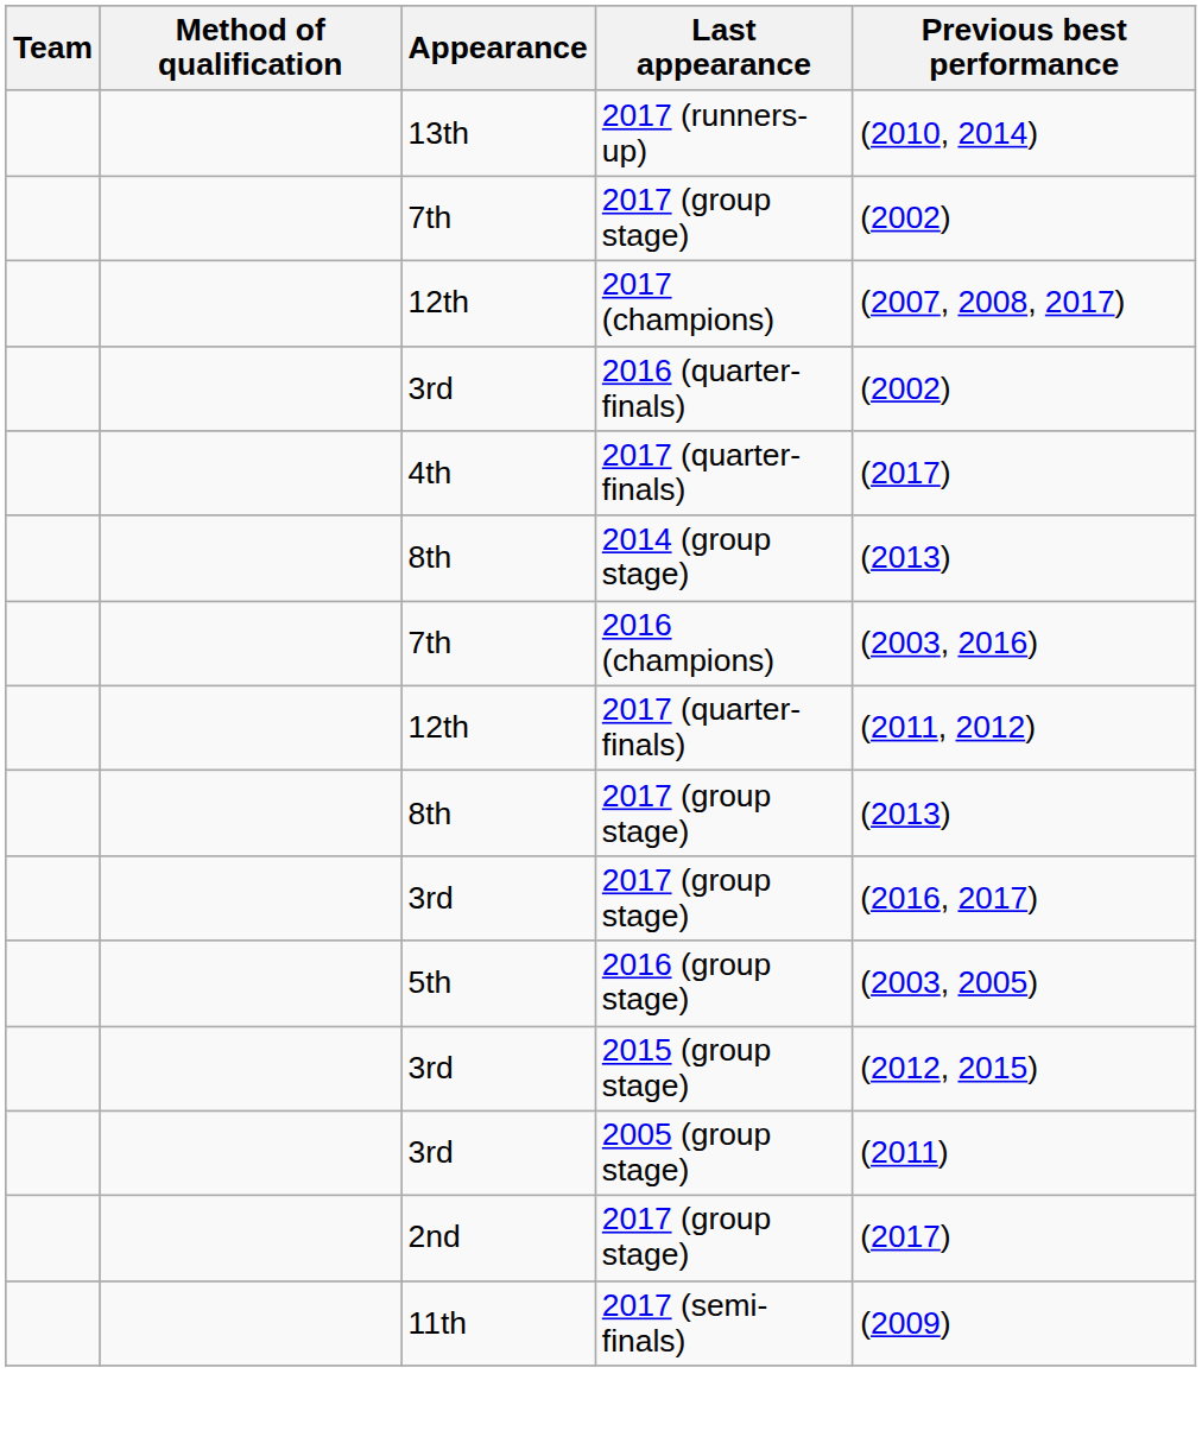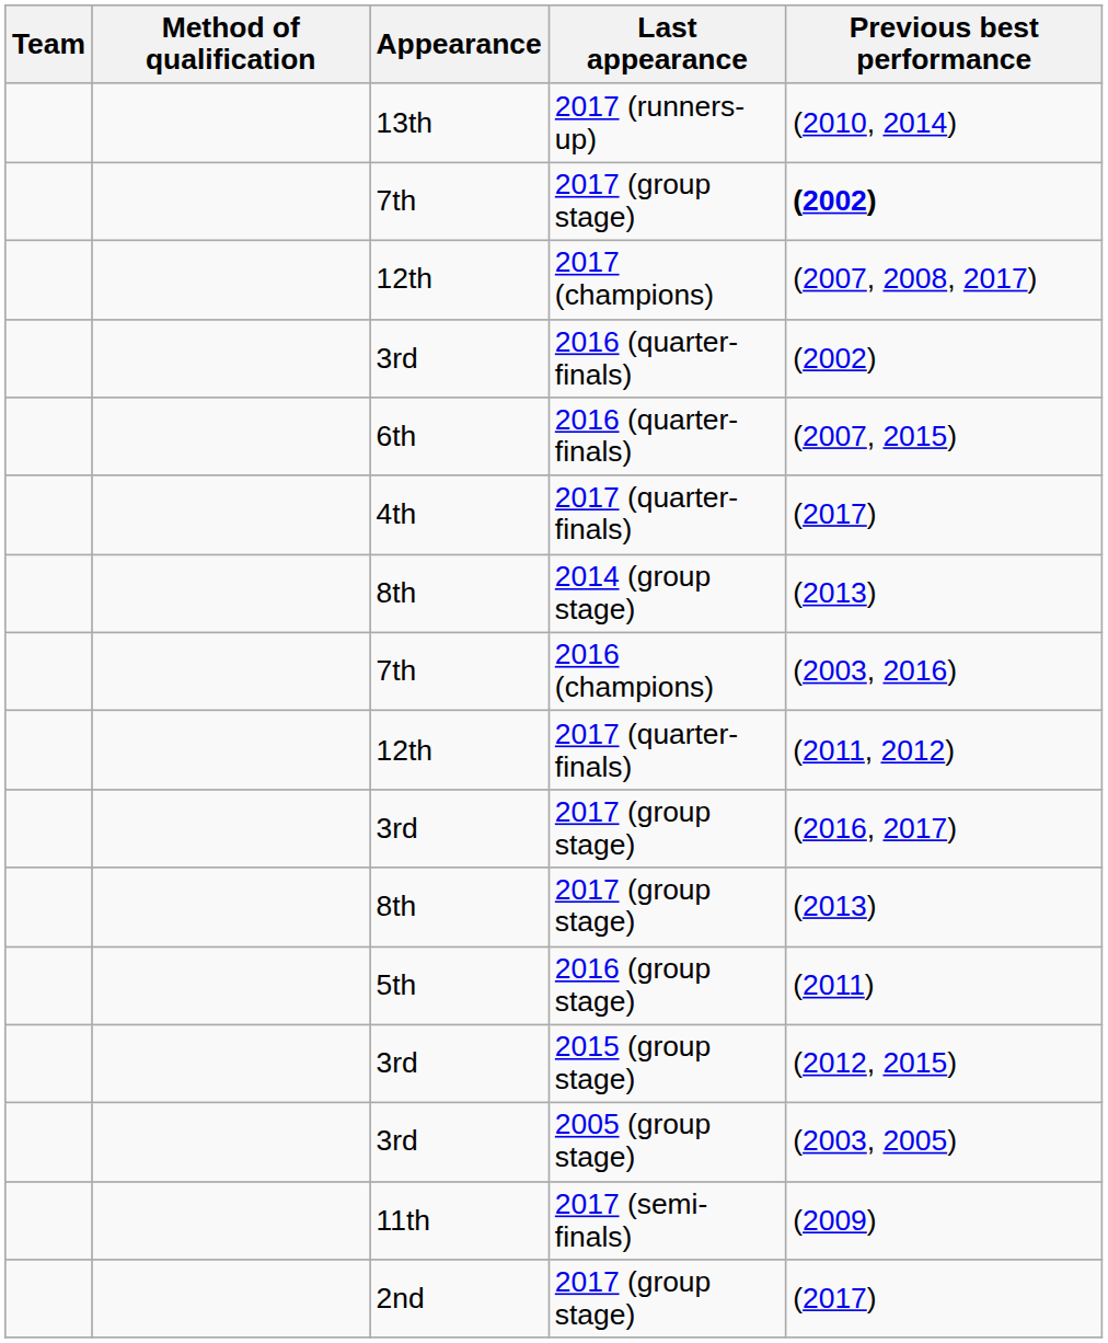 <table class="wikitable sortable">
 <tr>
 <th>Team</th>
 <th>Method of qualification</th>
 <th data-sort-type="number">Appearance</th>
 <th>Last appearance</th>
 <th>Previous best performance</th>
 </tr>
 <tr>
 <td></td>
 <td></td>
 <td>13th</td>
 <td><a href='#'>2017</a> (runners-up)</td>
 <td> (<a href='#'>2010</a>, <a href='#'>2014</a>)</td>
 </tr>
 <tr>
 <td></td>
 <td></td>
 <td>7th</td>
 <td><a href='#'>2017</a> (group stage)</td>
-<td> (<a href='#'>2002</a>)</td>
+<td><strong> (<a href='#'>2002</a>)</strong></td>
 </tr>
 <tr>
 <td></td>
 <td></td>
 <td>12th</td>
 <td><a href='#'>2017</a> (champions)</td>
 <td> (<a href='#'>2007</a>, <a href='#'>2008</a>, <a href='#'>2017</a>)</td>
 </tr>
 <tr>
 <td></td>
 <td></td>
 <td>3rd</td>
 <td><a href='#'>2016</a> (quarter-finals)</td>
 <td> (<a href='#'>2002</a>)</td>
+</tr>
+<tr>
+<td></td>
+<td></td>
+<td>6th</td>
+<td><a href='#'>2016</a> (quarter-finals)</td>
+<td> (<a href='#'>2007</a>, <a href='#'>2015</a>)</td>
 </tr>
 <tr>
 <td></td>
 <td></td>
 <td>4th</td>
 <td><a href='#'>2017</a> (quarter-finals)</td>
 <td> (<a href='#'>2017</a>)</td>
 </tr>
 <tr>
 <td></td>
 <td></td>
 <td>8th</td>
 <td><a href='#'>2014</a> (group stage)</td>
 <td> (<a href='#'>2013</a>)</td>
 </tr>
 <tr>
 <td></td>
 <td></td>
 <td>7th</td>
 <td><a href='#'>2016</a> (champions)</td>
 <td> (<a href='#'>2003</a>, <a href='#'>2016</a>)</td>
 </tr>
 <tr>
 <td></td>
 <td></td>
 <td>12th</td>
 <td><a href='#'>2017</a> (quarter-finals)</td>
 <td> (<a href='#'>2011</a>, <a href='#'>2012</a>)</td>
 </tr>
 <tr>
 <td></td>
 <td></td>
+<td>3rd</td>
+<td><a href='#'>2017</a> (group stage)</td>
+<td> (<a href='#'>2016</a>, <a href='#'>2017</a>)</td>
+</tr>
+<tr>
+<td></td>
+<td></td>
 <td>8th</td>
 <td><a href='#'>2017</a> (group stage)</td>
 <td> (<a href='#'>2013</a>)</td>
 </tr>
 <tr>
 <td></td>
 <td></td>
-<td>3rd</td>
-<td><a href='#'>2017</a> (group stage)</td>
-<td> (<a href='#'>2016</a>, <a href='#'>2017</a>)</td>
-</tr>
-<tr>
-<td></td>
-<td></td>
 <td>5th</td>
 <td><a href='#'>2016</a> (group stage)</td>
-<td> (<a href='#'>2003</a>, <a href='#'>2005</a>)</td>
+<td> (<a href='#'>2011</a>)</td>
 </tr>
 <tr>
 <td></td>
 <td></td>
 <td>3rd</td>
 <td><a href='#'>2015</a> (group stage)</td>
 <td> (<a href='#'>2012</a>, <a href='#'>2015</a>)</td>
 </tr>
 <tr>
 <td></td>
 <td></td>
 <td>3rd</td>
 <td><a href='#'>2005</a> (group stage)</td>
-<td> (<a href='#'>2011</a>)</td>
+<td> (<a href='#'>2003</a>, <a href='#'>2005</a>)</td>
+</tr>
+<tr>
+<td></td>
+<td></td>
+<td>11th</td>
+<td><a href='#'>2017</a> (semi-finals)</td>
+<td> (<a href='#'>2009</a>)</td>
 </tr>
 <tr>
 <td></td>
 <td></td>
 <td>2nd</td>
 <td><a href='#'>2017</a> (group stage)</td>
 <td> (<a href='#'>2017</a>)</td>
 </tr>
-<tr>
-<td></td>
-<td></td>
-<td>11th</td>
-<td><a href='#'>2017</a> (semi-finals)</td>
-<td> (<a href='#'>2009</a>)</td>
-</tr>
 </table>
